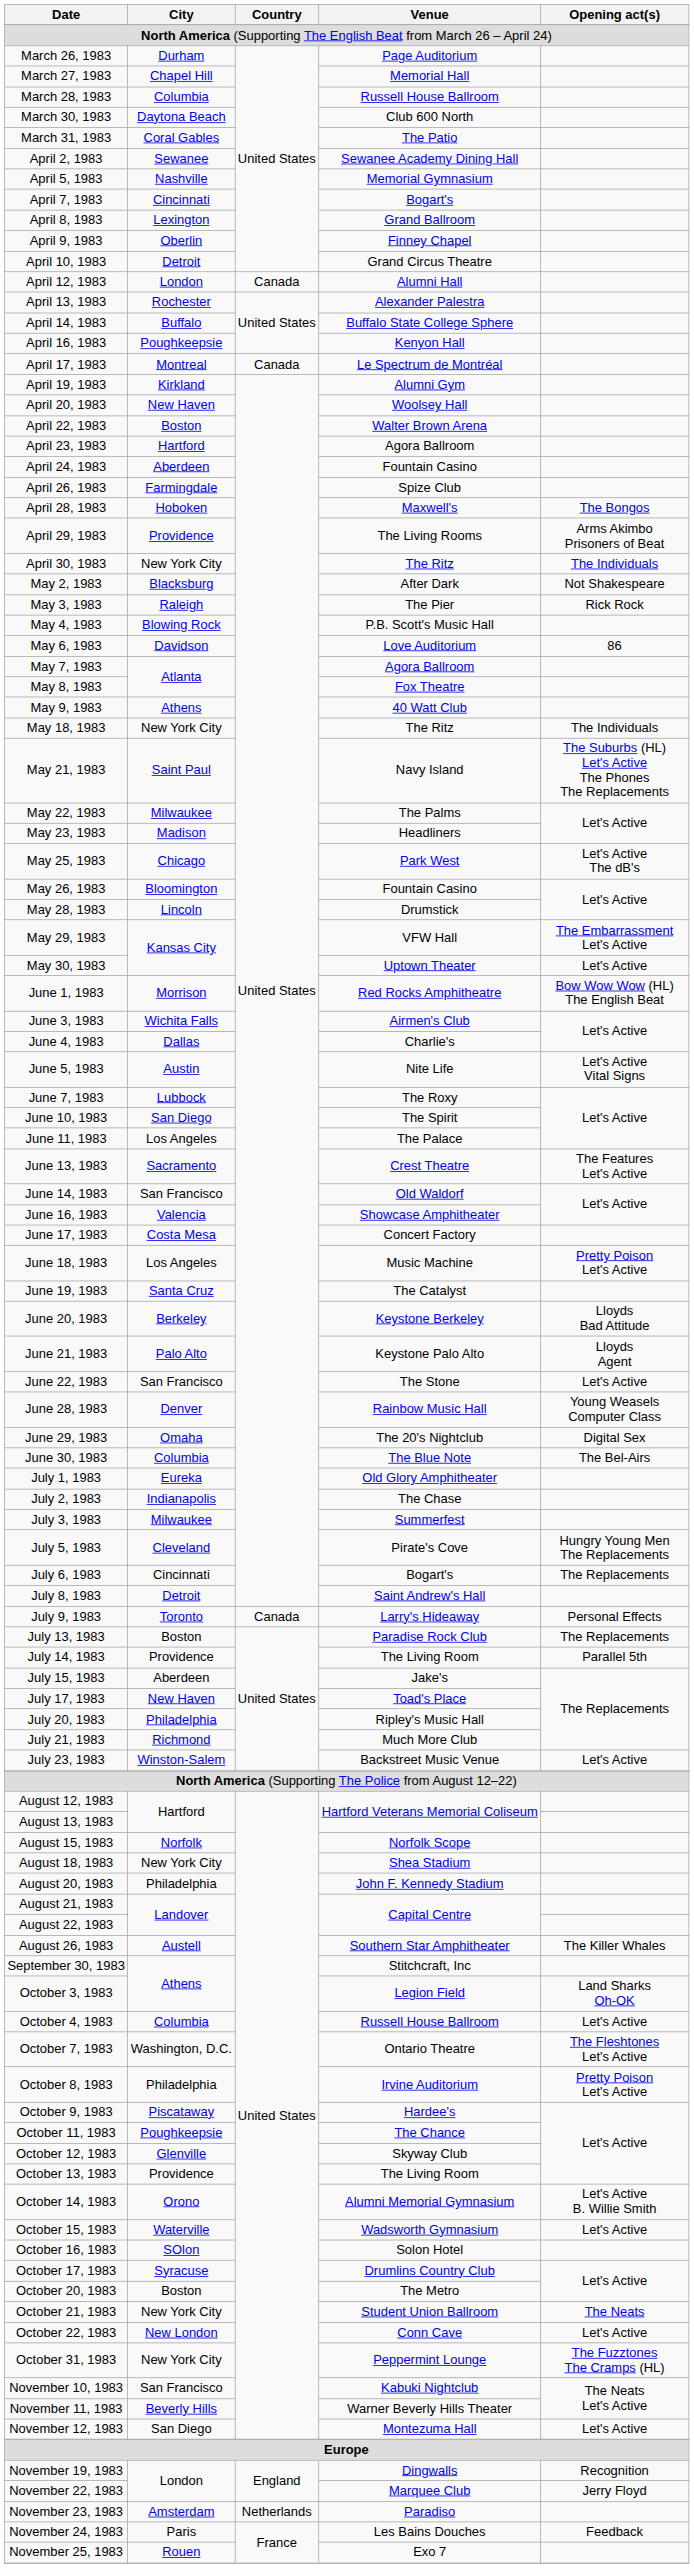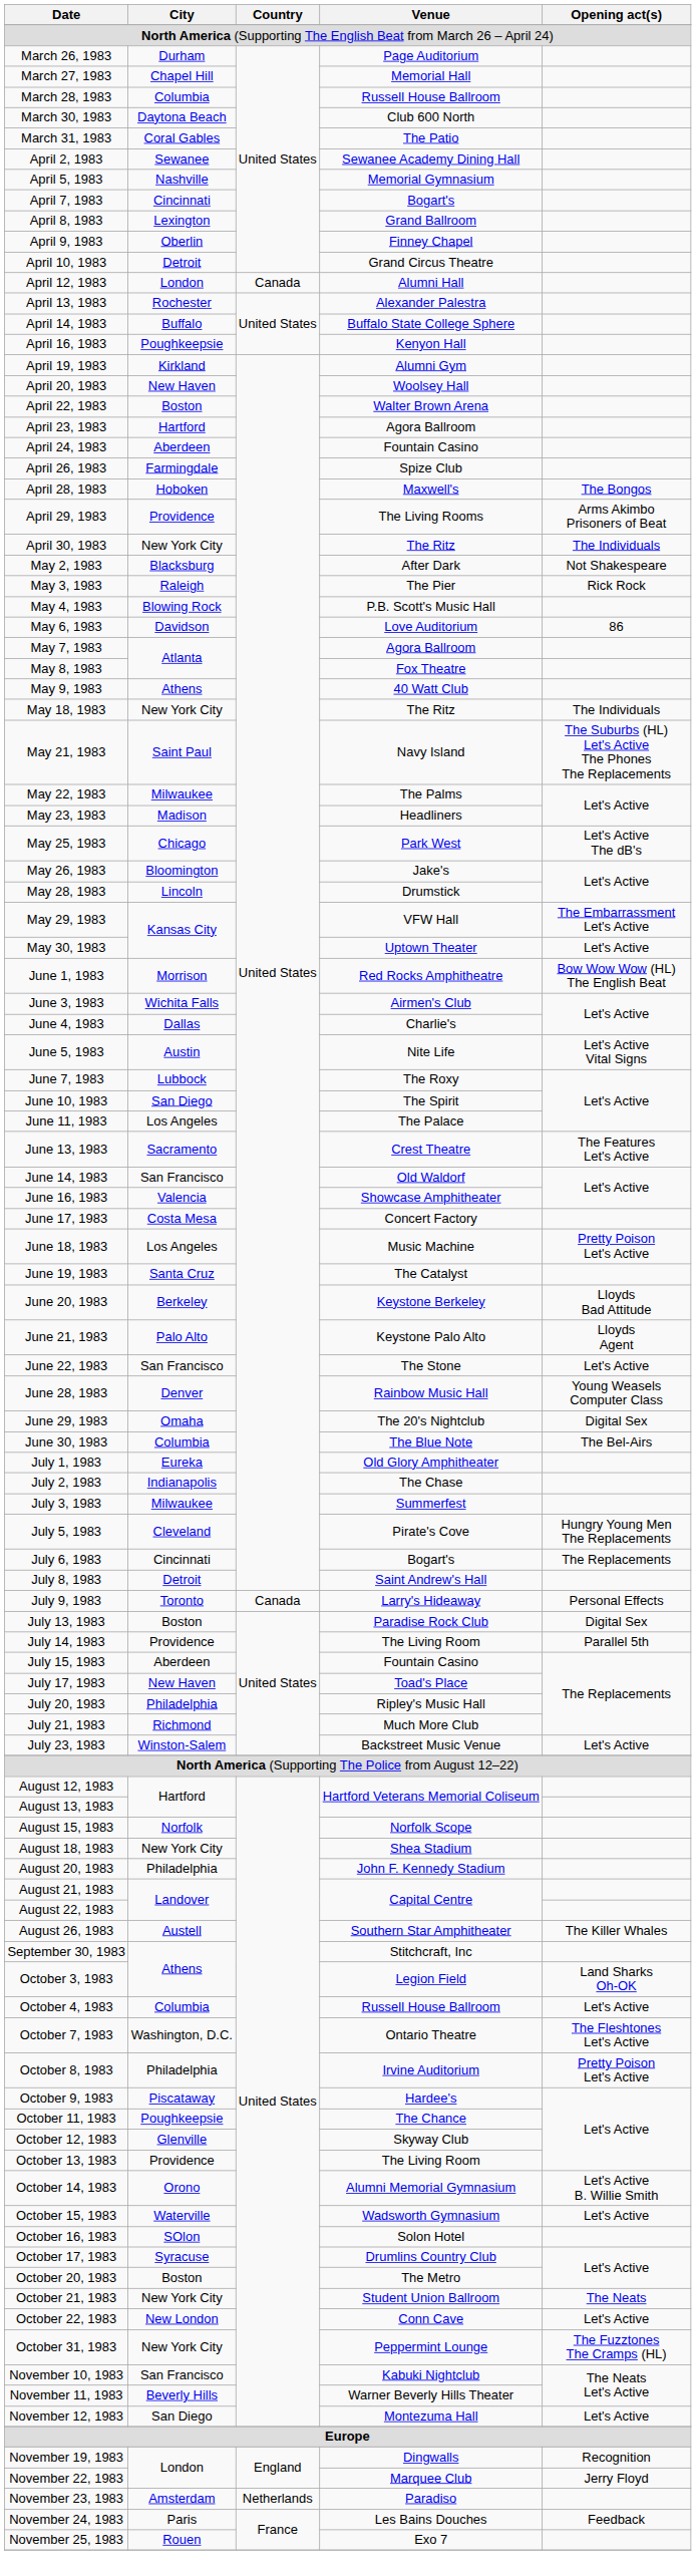 <table class="wikitable" style="text-align:center;">
 <tr>
 <th>Date</th>
 <th>City</th>
 <th>Country</th>
 <th>Venue</th>
 <th width="175">Opening act(s)</th>
 </tr>
 <tr>
 </tr>
 <tr style="background:#ddd;">
 <td colspan="5"><strong>North America</strong> (Supporting <a href='#'>The English Beat</a> from March 26 – April 24)</td>
 </tr>
 <tr>
 <td>March 26, 1983</td>
 <td><a href='#'>Durham</a></td>
 <td rowspan="11">United States</td>
 <td><a href='#'>Page Auditorium</a></td>
 <td></td>
 </tr>
 <tr>
 <td>March 27, 1983</td>
 <td><a href='#'>Chapel Hill</a></td>
 <td><a href='#'>Memorial Hall</a></td>
 <td></td>
 </tr>
 <tr>
 <td>March 28, 1983</td>
 <td><a href='#'>Columbia</a></td>
 <td><a href='#'>Russell House Ballroom</a></td>
 <td></td>
 </tr>
 <tr>
 <td>March 30, 1983</td>
 <td><a href='#'>Daytona Beach</a></td>
 <td>Club 600 North</td>
 <td></td>
 </tr>
 <tr>
 <td>March 31, 1983</td>
 <td><a href='#'>Coral Gables</a></td>
 <td><a href='#'>The Patio</a></td>
 <td></td>
 </tr>
 <tr>
 <td>April 2, 1983</td>
 <td><a href='#'>Sewanee</a></td>
 <td><a href='#'>Sewanee Academy Dining Hall</a></td>
 <td></td>
 </tr>
 <tr>
 <td>April 5, 1983</td>
 <td><a href='#'>Nashville</a></td>
 <td><a href='#'>Memorial Gymnasium</a></td>
 <td></td>
 </tr>
 <tr>
 <td>April 7, 1983</td>
 <td><a href='#'>Cincinnati</a></td>
 <td><a href='#'>Bogart's</a></td>
 <td></td>
 </tr>
 <tr>
 <td>April 8, 1983</td>
 <td><a href='#'>Lexington</a></td>
 <td><a href='#'>Grand Ballroom</a></td>
 <td></td>
 </tr>
 <tr>
 <td>April 9, 1983</td>
 <td><a href='#'>Oberlin</a></td>
 <td><a href='#'>Finney Chapel</a></td>
 <td></td>
 </tr>
 <tr>
 <td>April 10, 1983</td>
 <td><a href='#'>Detroit</a></td>
 <td>Grand Circus Theatre</td>
 <td></td>
 </tr>
 <tr>
 <td>April 12, 1983</td>
 <td><a href='#'>London</a></td>
 <td>Canada</td>
 <td><a href='#'>Alumni Hall</a></td>
 <td></td>
 </tr>
 <tr>
 <td>April 13, 1983</td>
 <td><a href='#'>Rochester</a></td>
 <td rowspan="3">United States</td>
 <td><a href='#'>Alexander Palestra</a></td>
 <td></td>
 </tr>
 <tr>
 <td>April 14, 1983</td>
 <td><a href='#'>Buffalo</a></td>
 <td><a href='#'>Buffalo State College Sphere</a></td>
 <td></td>
 </tr>
 <tr>
 <td>April 16, 1983</td>
 <td><a href='#'>Poughkeepsie</a></td>
 <td><a href='#'>Kenyon Hall</a></td>
-<td></td>
-</tr>
-<tr>
-<td>April 17, 1983</td>
-<td><a href='#'>Montreal</a></td>
-<td>Canada</td>
-<td><a href='#'>Le Spectrum de Montréal</a></td>
 <td></td>
 </tr>
 <tr>
 <td>April 19, 1983</td>
 <td><a href='#'>Kirkland</a></td>
 <td rowspan="50">United States</td>
 <td><a href='#'>Alumni Gym</a></td>
 <td></td>
 </tr>
 <tr>
 <td>April 20, 1983</td>
 <td><a href='#'>New Haven</a></td>
 <td><a href='#'>Woolsey Hall</a></td>
 <td></td>
 </tr>
 <tr>
 <td>April 22, 1983</td>
 <td><a href='#'>Boston</a></td>
 <td><a href='#'>Walter Brown Arena</a></td>
 <td></td>
 </tr>
 <tr>
 <td>April 23, 1983</td>
 <td><a href='#'>Hartford</a></td>
 <td>Agora Ballroom</td>
 <td></td>
 </tr>
 <tr>
 <td>April 24, 1983</td>
 <td><a href='#'>Aberdeen</a></td>
 <td>Fountain Casino</td>
 <td></td>
 </tr>
 <tr>
 <td>April 26, 1983</td>
 <td><a href='#'>Farmingdale</a></td>
 <td>Spize Club</td>
 <td></td>
 </tr>
 <tr>
 <td>April 28, 1983</td>
 <td><a href='#'>Hoboken</a></td>
 <td><a href='#'>Maxwell's</a></td>
 <td><a href='#'>The Bongos</a></td>
 </tr>
 <tr>
 <td>April 29, 1983</td>
 <td><a href='#'>Providence</a></td>
 <td>The Living Rooms</td>
 <td>Arms Akimbo <br> Prisoners of Beat</td>
 </tr>
 <tr>
 <td>April 30, 1983</td>
 <td>New York City</td>
 <td><a href='#'>The Ritz</a></td>
 <td><a href='#'>The Individuals</a></td>
 </tr>
 <tr>
 <td>May 2, 1983</td>
 <td><a href='#'>Blacksburg</a></td>
 <td>After Dark</td>
 <td>Not Shakespeare</td>
 </tr>
 <tr>
 <td>May 3, 1983</td>
 <td><a href='#'>Raleigh</a></td>
 <td>The Pier</td>
 <td>Rick Rock</td>
 </tr>
 <tr>
 <td>May 4, 1983</td>
 <td><a href='#'>Blowing Rock</a></td>
 <td>P.B. Scott's Music Hall</td>
 <td></td>
 </tr>
 <tr>
 <td>May 6, 1983</td>
 <td><a href='#'>Davidson</a></td>
 <td><a href='#'>Love Auditorium</a></td>
 <td>86</td>
 </tr>
 <tr>
 <td>May 7, 1983</td>
 <td rowspan="2"><a href='#'>Atlanta</a></td>
 <td><a href='#'>Agora Ballroom</a></td>
 <td></td>
 </tr>
 <tr>
 <td>May 8, 1983</td>
 <td><a href='#'>Fox Theatre</a></td>
 <td></td>
 </tr>
 <tr>
 <td>May 9, 1983</td>
 <td><a href='#'>Athens</a></td>
 <td><a href='#'>40 Watt Club</a></td>
 <td></td>
 </tr>
 <tr>
 <td>May 18, 1983</td>
 <td>New York City</td>
 <td>The Ritz</td>
 <td>The Individuals</td>
 </tr>
 <tr>
 <td>May 21, 1983</td>
 <td><a href='#'>Saint Paul</a></td>
 <td>Navy Island</td>
 <td><a href='#'>The Suburbs</a> (HL)<br><a href='#'>Let's Active</a> <br> The Phones <br> The Replacements</td>
 </tr>
 <tr>
 <td>May 22, 1983</td>
 <td><a href='#'>Milwaukee</a></td>
 <td>The Palms</td>
 <td rowspan="2">Let's Active</td>
 </tr>
 <tr>
 <td>May 23, 1983</td>
 <td><a href='#'>Madison</a></td>
 <td>Headliners</td>
 </tr>
 <tr>
 <td>May 25, 1983</td>
 <td><a href='#'>Chicago</a></td>
 <td><a href='#'>Park West</a></td>
 <td>Let's Active <br> The dB's</td>
 </tr>
 <tr>
 <td>May 26, 1983</td>
 <td><a href='#'>Bloomington</a></td>
-<td>Fountain Casino</td>
+<td>Jake's</td>
 <td rowspan="2">Let's Active</td>
 </tr>
 <tr>
 <td>May 28, 1983</td>
 <td><a href='#'>Lincoln</a></td>
 <td>Drumstick</td>
 </tr>
 <tr>
 <td>May 29, 1983</td>
 <td rowspan="2"><a href='#'>Kansas City</a></td>
 <td>VFW Hall</td>
 <td><a href='#'>The Embarrassment</a> <br> Let's Active</td>
 </tr>
 <tr>
 <td>May 30, 1983</td>
 <td><a href='#'>Uptown Theater</a></td>
 <td>Let's Active</td>
 </tr>
 <tr>
 <td>June 1, 1983</td>
 <td><a href='#'>Morrison</a></td>
 <td><a href='#'>Red Rocks Amphitheatre</a></td>
 <td><a href='#'>Bow Wow Wow</a> (HL)<br>The English Beat</td>
 </tr>
 <tr>
 <td>June 3, 1983</td>
 <td><a href='#'>Wichita Falls</a></td>
 <td><a href='#'>Airmen's Club</a></td>
 <td rowspan="2">Let's Active</td>
 </tr>
 <tr>
 <td>June 4, 1983</td>
 <td><a href='#'>Dallas</a></td>
 <td>Charlie's</td>
 </tr>
 <tr>
 <td>June 5, 1983</td>
 <td><a href='#'>Austin</a></td>
 <td>Nite Life</td>
 <td>Let's Active <br> Vital Signs</td>
 </tr>
 <tr>
 <td>June 7, 1983</td>
 <td><a href='#'>Lubbock</a></td>
 <td>The Roxy</td>
 <td rowspan="3">Let's Active</td>
 </tr>
 <tr>
 <td>June 10, 1983</td>
 <td><a href='#'>San Diego</a></td>
 <td>The Spirit</td>
 </tr>
 <tr>
 <td>June 11, 1983</td>
 <td>Los Angeles</td>
 <td>The Palace</td>
 </tr>
 <tr>
 <td>June 13, 1983</td>
 <td><a href='#'>Sacramento</a></td>
 <td><a href='#'>Crest Theatre</a></td>
 <td>The Features <br> Let's Active</td>
 </tr>
 <tr>
 <td>June 14, 1983</td>
 <td>San Francisco</td>
 <td><a href='#'>Old Waldorf</a></td>
 <td rowspan="2">Let's Active</td>
 </tr>
 <tr>
 <td>June 16, 1983</td>
 <td><a href='#'>Valencia</a></td>
 <td><a href='#'>Showcase Amphitheater</a></td>
 </tr>
 <tr>
 <td>June 17, 1983</td>
 <td><a href='#'>Costa Mesa</a></td>
 <td>Concert Factory</td>
 <td></td>
 </tr>
 <tr>
 <td>June 18, 1983</td>
 <td>Los Angeles</td>
 <td>Music Machine</td>
 <td><a href='#'>Pretty Poison</a> <br> Let's Active</td>
 </tr>
 <tr>
 <td>June 19, 1983</td>
 <td><a href='#'>Santa Cruz</a></td>
 <td>The Catalyst</td>
 <td></td>
 </tr>
 <tr>
 <td>June 20, 1983</td>
 <td><a href='#'>Berkeley</a></td>
 <td><a href='#'>Keystone Berkeley</a></td>
 <td>Lloyds <br> Bad Attitude</td>
 </tr>
 <tr>
 <td>June 21, 1983</td>
 <td><a href='#'>Palo Alto</a></td>
 <td>Keystone Palo Alto</td>
 <td>Lloyds <br> Agent</td>
 </tr>
 <tr>
 <td>June 22, 1983</td>
 <td>San Francisco</td>
 <td>The Stone</td>
 <td>Let's Active</td>
 </tr>
 <tr>
 <td>June 28, 1983</td>
 <td><a href='#'>Denver</a></td>
 <td><a href='#'>Rainbow Music Hall</a></td>
 <td>Young Weasels <br> Computer Class</td>
 </tr>
 <tr>
 <td>June 29, 1983</td>
 <td><a href='#'>Omaha</a></td>
 <td>The 20's Nightclub</td>
 <td>Digital Sex</td>
 </tr>
 <tr>
 <td>June 30, 1983</td>
 <td><a href='#'>Columbia</a></td>
 <td><a href='#'>The Blue Note</a></td>
 <td>The Bel-Airs</td>
 </tr>
 <tr>
 <td>July 1, 1983</td>
 <td><a href='#'>Eureka</a></td>
 <td><a href='#'>Old Glory Amphitheater</a></td>
 <td></td>
 </tr>
 <tr>
 <td>July 2, 1983</td>
 <td><a href='#'>Indianapolis</a></td>
 <td>The Chase</td>
 <td></td>
 </tr>
 <tr>
 <td>July 3, 1983</td>
 <td><a href='#'>Milwaukee</a></td>
 <td><a href='#'>Summerfest</a></td>
 <td></td>
 </tr>
 <tr>
 <td>July 5, 1983</td>
 <td><a href='#'>Cleveland</a></td>
 <td>Pirate's Cove</td>
 <td>Hungry Young Men <br> The Replacements</td>
 </tr>
 <tr>
 <td>July 6, 1983</td>
 <td>Cincinnati</td>
 <td>Bogart's</td>
 <td>The Replacements</td>
 </tr>
 <tr>
 <td>July 8, 1983</td>
 <td><a href='#'>Detroit</a></td>
 <td><a href='#'>Saint Andrew's Hall</a></td>
 <td></td>
 </tr>
 <tr>
 <td>July 9, 1983</td>
 <td><a href='#'>Toronto</a></td>
 <td>Canada</td>
 <td><a href='#'>Larry's Hideaway</a></td>
 <td>Personal Effects</td>
 </tr>
 <tr>
 <td>July 13, 1983</td>
 <td>Boston</td>
 <td rowspan="7">United States</td>
 <td><a href='#'>Paradise Rock Club</a></td>
-<td>The Replacements</td>
+<td>Digital Sex</td>
 </tr>
 <tr>
 <td>July 14, 1983</td>
 <td>Providence</td>
 <td>The Living Room</td>
 <td>Parallel 5th</td>
 </tr>
 <tr>
 <td>July 15, 1983</td>
 <td>Aberdeen</td>
-<td>Jake's</td>
+<td>Fountain Casino</td>
 <td rowspan="4">The Replacements</td>
 </tr>
 <tr>
 <td>July 17, 1983</td>
 <td><a href='#'>New Haven</a></td>
 <td><a href='#'>Toad's Place</a></td>
 </tr>
 <tr>
 <td>July 20, 1983</td>
 <td><a href='#'>Philadelphia</a></td>
 <td>Ripley's Music Hall</td>
 </tr>
 <tr>
 <td>July 21, 1983</td>
 <td><a href='#'>Richmond</a></td>
 <td>Much More Club</td>
 </tr>
 <tr>
 <td>July 23, 1983</td>
 <td><a href='#'>Winston-Salem</a></td>
 <td>Backstreet Music Venue</td>
 <td>Let's Active</td>
 </tr>
 <tr>
 </tr>
 <tr style="background:#ddd;">
 <td colspan="5"><strong>North America</strong> (Supporting <a href='#'>The Police</a> from August 12–22)</td>
 </tr>
 <tr>
 <td>August 12, 1983</td>
 <td rowspan="2">Hartford</td>
 <td rowspan="28">United States</td>
 <td rowspan="2"><a href='#'>Hartford Veterans Memorial Coliseum</a></td>
 <td></td>
 </tr>
 <tr>
 <td>August 13, 1983</td>
 <td></td>
 </tr>
 <tr>
 <td>August 15, 1983</td>
 <td><a href='#'>Norfolk</a></td>
 <td><a href='#'>Norfolk Scope</a></td>
 <td></td>
 </tr>
 <tr>
 <td>August 18, 1983</td>
 <td>New York City</td>
 <td><a href='#'>Shea Stadium</a></td>
 <td></td>
 </tr>
 <tr>
 <td>August 20, 1983</td>
 <td>Philadelphia</td>
 <td><a href='#'>John F. Kennedy Stadium</a></td>
 <td></td>
 </tr>
 <tr>
 <td>August 21, 1983</td>
 <td rowspan="2"><a href='#'>Landover</a></td>
 <td rowspan="2"><a href='#'>Capital Centre</a></td>
 <td></td>
 </tr>
 <tr>
 <td>August 22, 1983</td>
 <td></td>
 </tr>
 <tr>
 <td>August 26, 1983</td>
 <td><a href='#'>Austell</a></td>
 <td><a href='#'>Southern Star Amphitheater</a></td>
 <td>The Killer Whales</td>
 </tr>
 <tr>
 <td>September 30, 1983</td>
 <td rowspan="2"><a href='#'>Athens</a></td>
 <td>Stitchcraft, Inc</td>
 <td></td>
 </tr>
 <tr>
 <td>October 3, 1983</td>
 <td><a href='#'>Legion Field</a></td>
 <td>Land Sharks <br> <a href='#'>Oh-OK</a></td>
 </tr>
 <tr>
 <td>October 4, 1983</td>
 <td><a href='#'>Columbia</a></td>
 <td><a href='#'>Russell House Ballroom</a></td>
 <td>Let's Active</td>
 </tr>
 <tr>
 <td>October 7, 1983</td>
 <td>Washington, D.C.</td>
 <td>Ontario Theatre</td>
 <td><a href='#'>The Fleshtones</a> <br> Let's Active</td>
 </tr>
 <tr>
 <td>October 8, 1983</td>
 <td>Philadelphia</td>
 <td><a href='#'>Irvine Auditorium</a></td>
 <td><a href='#'>Pretty Poison</a> <br> Let's Active</td>
 </tr>
 <tr>
 <td>October 9, 1983</td>
 <td><a href='#'>Piscataway</a></td>
 <td><a href='#'>Hardee's</a></td>
 <td rowspan="4">Let's Active</td>
 </tr>
 <tr>
 <td>October 11, 1983</td>
 <td><a href='#'>Poughkeepsie</a></td>
 <td><a href='#'>The Chance</a></td>
 </tr>
 <tr>
 <td>October 12, 1983</td>
 <td><a href='#'>Glenville</a></td>
 <td>Skyway Club</td>
 </tr>
 <tr>
 <td>October 13, 1983</td>
 <td>Providence</td>
 <td>The Living Room</td>
 </tr>
 <tr>
 <td>October 14, 1983</td>
 <td><a href='#'>Orono</a></td>
 <td><a href='#'>Alumni Memorial Gymnasium</a></td>
 <td>Let's Active <br> B. Willie Smith</td>
 </tr>
 <tr>
 <td>October 15, 1983</td>
 <td><a href='#'>Waterville</a></td>
 <td><a href='#'>Wadsworth Gymnasium</a></td>
 <td>Let's Active</td>
 </tr>
 <tr>
 <td>October 16, 1983</td>
 <td><a href='#'>SOlon</a></td>
 <td>Solon Hotel</td>
 <td></td>
 </tr>
 <tr>
 <td>October 17, 1983</td>
 <td><a href='#'>Syracuse</a></td>
 <td><a href='#'>Drumlins Country Club</a></td>
 <td rowspan="2">Let's Active</td>
 </tr>
 <tr>
 <td>October 20, 1983</td>
 <td>Boston</td>
 <td>The Metro</td>
 </tr>
 <tr>
 <td>October 21, 1983</td>
 <td>New York City</td>
 <td><a href='#'>Student Union Ballroom</a></td>
 <td><a href='#'>The Neats</a></td>
 </tr>
 <tr>
 <td>October 22, 1983</td>
 <td><a href='#'>New London</a></td>
 <td><a href='#'>Conn Cave</a></td>
 <td>Let's Active</td>
 </tr>
 <tr>
 <td>October 31, 1983</td>
 <td>New York City</td>
 <td><a href='#'>Peppermint Lounge</a></td>
 <td><a href='#'>The Fuzztones</a> <br> <a href='#'>The Cramps</a> (HL)</td>
 </tr>
 <tr>
 <td>November 10, 1983</td>
 <td>San Francisco</td>
 <td><a href='#'>Kabuki Nightclub</a></td>
 <td rowspan="2">The Neats <br> Let's Active</td>
 </tr>
 <tr>
 <td>November 11, 1983</td>
 <td><a href='#'>Beverly Hills</a></td>
 <td>Warner Beverly Hills Theater</td>
 </tr>
 <tr>
 <td>November 12, 1983</td>
 <td>San Diego</td>
 <td><a href='#'>Montezuma Hall</a></td>
 <td>Let's Active</td>
 </tr>
 <tr>
 </tr>
 <tr style="background:#ddd;">
 <td colspan="5"><strong>Europe</strong></td>
 </tr>
 <tr>
 <td>November 19, 1983</td>
 <td rowspan="2">London</td>
 <td rowspan="2">England</td>
 <td><a href='#'>Dingwalls</a></td>
 <td>Recognition</td>
 </tr>
 <tr>
 <td>November 22, 1983</td>
 <td><a href='#'>Marquee Club</a></td>
 <td>Jerry Floyd</td>
 </tr>
 <tr>
 <td>November 23, 1983</td>
 <td><a href='#'>Amsterdam</a></td>
 <td>Netherlands</td>
 <td><a href='#'>Paradiso</a></td>
 <td></td>
 </tr>
 <tr>
 <td>November 24, 1983</td>
 <td>Paris</td>
 <td rowspan="2">France</td>
 <td>Les Bains Douches</td>
 <td>Feedback</td>
 </tr>
 <tr>
 <td>November 25, 1983</td>
 <td><a href='#'>Rouen</a></td>
 <td>Exo 7</td>
 <td></td>
 </tr>
 <tr>
 </tr>
 </table>
